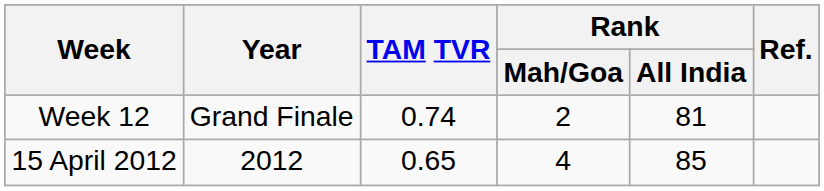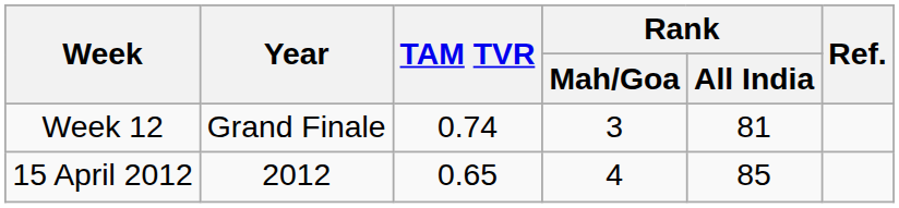 <table class="wikitable sortable" style="text-align:center">
 <tr>
 <th rowspan="2">Week</th>
 <th rowspan="2">Year</th>
 <th rowspan="2"><a href='#'>TAM</a> <a href='#'>TVR</a></th>
 <th colspan="2">Rank</th>
 <th rowspan="2">Ref.</th>
 </tr>
 <tr>
 <th>Mah/Goa</th>
 <th>All India</th>
 </tr>
 <tr>
 <td>Week 12</td>
 <td>Grand Finale</td>
 <td>0.74</td>
-<td>2</td>
+<td>3</td>
 <td>81</td>
 <td></td>
 </tr>
 <tr>
 <td>15 April 2012</td>
 <td>2012</td>
 <td>0.65</td>
 <td>4</td>
 <td>85</td>
 <td></td>
 </tr>
 </table>
